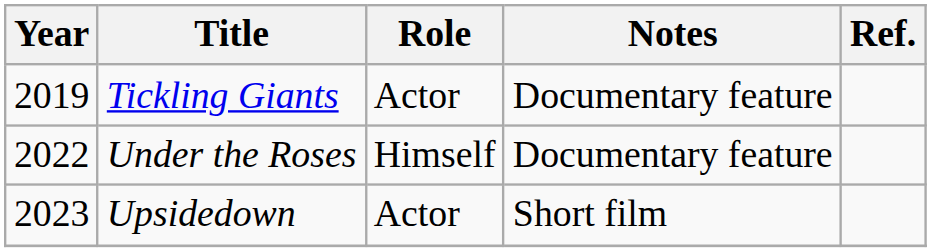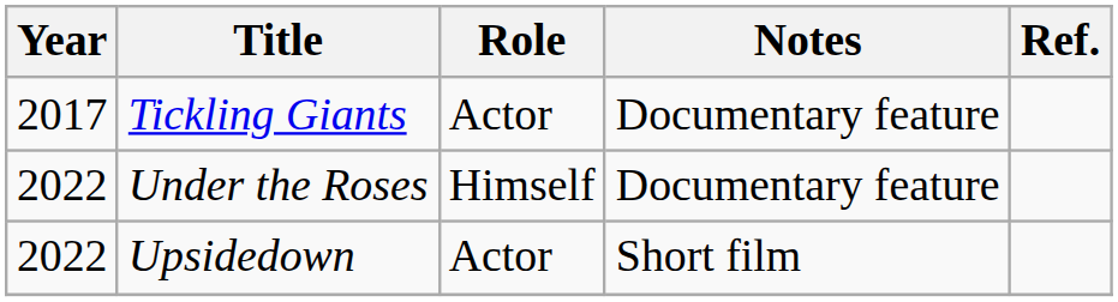 <table class="wikitable unsortable">
 <tr>
 <th scope="col">Year</th>
 <th scope="col">Title</th>
 <th scope="col">Role</th>
 <th scope="col" class="unsortable">Notes</th>
 <th scope="col" class="unsortable">Ref.</th>
 </tr>
 <tr>
-<td>2019</td>
+<td>2017</td>
 <td><em><a href='#'>Tickling Giants</a></em></td>
 <td>Actor</td>
 <td>Documentary feature</td>
 <td></td>
 </tr>
 <tr>
 <td>2022</td>
 <td><em>Under the Roses</em></td>
 <td>Himself</td>
 <td>Documentary feature</td>
 <td></td>
 </tr>
 <tr>
-<td>2023</td>
+<td>2022</td>
 <td><em>Upsidedown</em></td>
 <td>Actor</td>
 <td>Short film</td>
 <td></td>
 </tr>
 <tr>
 </tr>
 </table>
